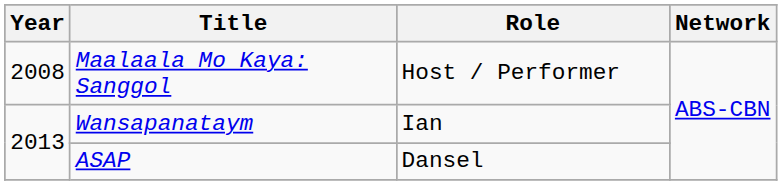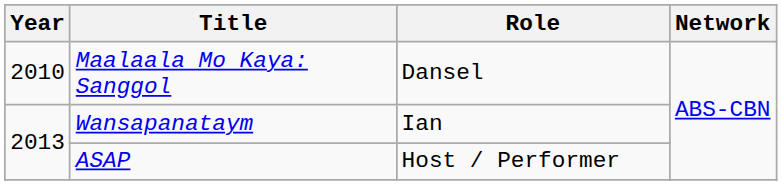 <table class="wikitable">
 <tr>
 <th>Year</th>
 <th width="180">Title</th>
 <th width="150">Role</th>
 <th>Network</th>
 </tr>
 <tr>
-<td>2008</td>
+<td>2010</td>
 <td><em><a href='#'>Maalaala Mo Kaya: Sanggol</a></em></td>
-<td>Host / Performer</td>
+<td>Dansel</td>
 <td rowspan="3"><a href='#'>ABS-CBN</a></td>
 </tr>
 <tr>
 <td rowspan="2">2013</td>
 <td><em><a href='#'>Wansapanataym</a></em></td>
 <td>Ian</td>
 </tr>
 <tr>
 <td><em><a href='#'>ASAP</a></em></td>
-<td>Dansel</td>
+<td>Host / Performer</td>
 </tr>
 </table>
